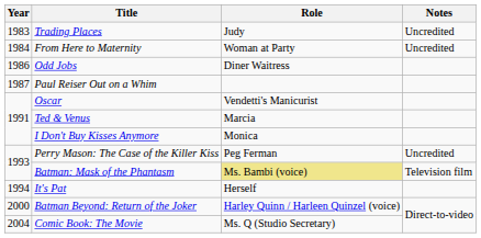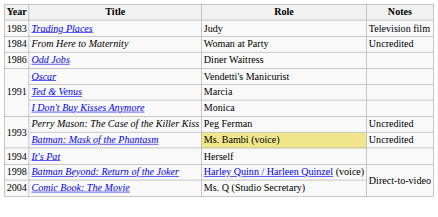 <table class="wikitable sortable">
 <tr>
 <th>Year</th>
 <th>Title</th>
 <th>Role</th>
 <th>Notes</th>
 </tr>
 <tr>
 <td>1983</td>
 <td><em><a href='#'>Trading Places</a></em></td>
 <td>Judy</td>
-<td>Uncredited</td>
+<td>Television film</td>
 </tr>
 <tr>
 <td>1984</td>
 <td><em>From Here to Maternity</em></td>
 <td>Woman at Party</td>
 <td>Uncredited</td>
 </tr>
 <tr>
 <td>1986</td>
 <td><em><a href='#'>Odd Jobs</a></em></td>
 <td>Diner Waitress</td>
-<td></td>
-</tr>
-<tr>
-<td>1987</td>
-<td><em>Paul Reiser Out on a Whim</em></td>
-<td></td>
 <td></td>
 </tr>
 <tr>
 <td rowspan="3">1991</td>
 <td><em><a href='#'>Oscar</a></em></td>
 <td>Vendetti's Manicurist</td>
 <td></td>
 </tr>
 <tr>
 <td><em><a href='#'>Ted & Venus</a></em></td>
 <td>Marcia</td>
 <td></td>
 </tr>
 <tr>
 <td><em><a href='#'>I Don't Buy Kisses Anymore</a></em></td>
 <td>Monica</td>
 <td></td>
 </tr>
 <tr>
 <td rowspan="2">1993</td>
 <td><em>Perry Mason: The Case of the Killer Kiss</em></td>
 <td>Peg Ferman</td>
 <td>Uncredited</td>
 </tr>
 <tr>
 <td><em><a href='#'>Batman: Mask of the Phantasm</a></em></td>
 <td style="background: khaki;">Ms. Bambi (voice)</td>
-<td>Television film</td>
+<td>Uncredited</td>
 </tr>
 <tr>
 <td>1994</td>
 <td><em><a href='#'>It's Pat</a></em></td>
 <td>Herself</td>
 <td></td>
 </tr>
 <tr>
-<td>2000</td>
+<td>1998</td>
 <td><em><a href='#'>Batman Beyond: Return of the Joker</a></em></td>
 <td><a href='#'>Harley Quinn / Harleen Quinzel</a> (voice)</td>
 <td rowspan="2">Direct-to-video</td>
 </tr>
 <tr>
 <td>2004</td>
 <td><em><a href='#'>Comic Book: The Movie</a></em></td>
 <td>Ms. Q (Studio Secretary)</td>
 </tr>
 </table>
